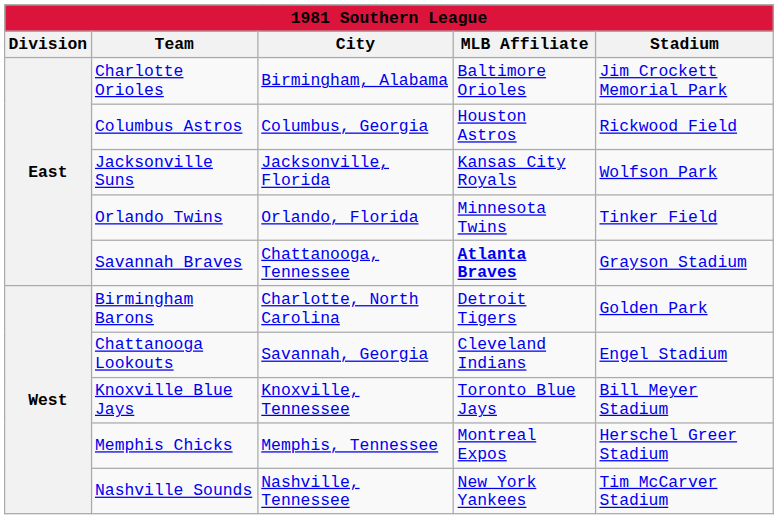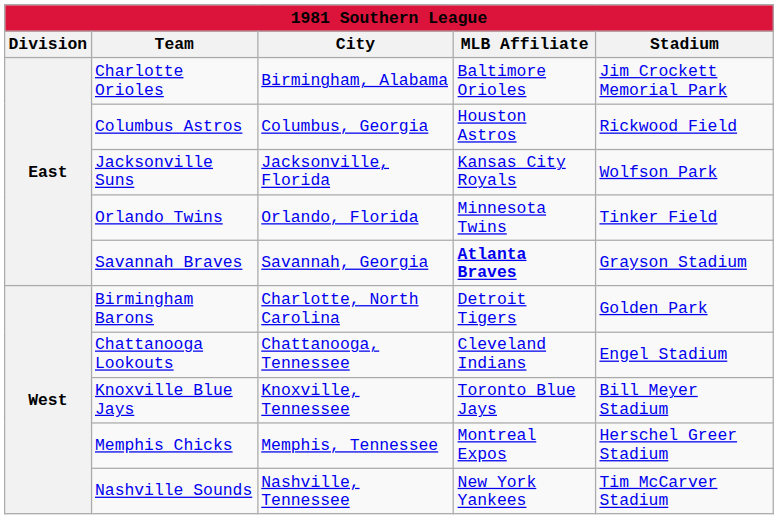 <table class="wikitable" style="width:auto">
 <tr>
 <td bgcolor="#DC143C" align="center" colspan="7"><strong><span>1981 Southern League</span></strong></td>
 </tr>
 <tr>
 <th>Division</th>
 <th>Team</th>
 <th>City</th>
 <th>MLB Affiliate</th>
 <th>Stadium</th>
 </tr>
 <tr>
 <th rowspan="5">East</th>
 <td><a href='#'>Charlotte Orioles</a></td>
 <td><a href='#'>Birmingham, Alabama</a></td>
 <td><a href='#'>Baltimore Orioles</a></td>
 <td><a href='#'>Jim Crockett Memorial Park</a></td>
 </tr>
 <tr>
 <td><a href='#'>Columbus Astros</a></td>
 <td><a href='#'>Columbus, Georgia</a></td>
 <td><a href='#'>Houston Astros</a></td>
 <td><a href='#'>Rickwood Field</a></td>
 </tr>
 <tr>
 <td><a href='#'>Jacksonville Suns</a></td>
 <td><a href='#'>Jacksonville, Florida</a></td>
 <td><a href='#'>Kansas City Royals</a></td>
 <td><a href='#'>Wolfson Park</a></td>
 </tr>
 <tr>
 <td><a href='#'>Orlando Twins</a></td>
 <td><a href='#'>Orlando, Florida</a></td>
 <td><a href='#'>Minnesota Twins</a></td>
 <td><a href='#'>Tinker Field</a></td>
 </tr>
 <tr>
 <td><a href='#'>Savannah Braves</a></td>
-<td><a href='#'>Chattanooga, Tennessee</a></td>
+<td><a href='#'>Savannah, Georgia</a></td>
 <td><strong><a href='#'>Atlanta Braves</a></strong></td>
 <td><a href='#'>Grayson Stadium</a></td>
 </tr>
 <tr>
 <th rowspan="5">West</th>
 <td><a href='#'>Birmingham Barons</a></td>
 <td><a href='#'>Charlotte, North Carolina</a></td>
 <td><a href='#'>Detroit Tigers</a></td>
 <td><a href='#'>Golden Park</a></td>
 </tr>
 <tr>
 <td><a href='#'>Chattanooga Lookouts</a></td>
-<td><a href='#'>Savannah, Georgia</a></td>
+<td><a href='#'>Chattanooga, Tennessee</a></td>
 <td><a href='#'>Cleveland Indians</a></td>
 <td><a href='#'>Engel Stadium</a></td>
 </tr>
 <tr>
 <td><a href='#'>Knoxville Blue Jays</a></td>
 <td><a href='#'>Knoxville, Tennessee</a></td>
 <td><a href='#'>Toronto Blue Jays</a></td>
 <td><a href='#'>Bill Meyer Stadium</a></td>
 </tr>
 <tr>
 <td><a href='#'>Memphis Chicks</a></td>
 <td><a href='#'>Memphis, Tennessee</a></td>
 <td><a href='#'>Montreal Expos</a></td>
 <td><a href='#'>Herschel Greer Stadium</a></td>
 </tr>
 <tr>
 <td><a href='#'>Nashville Sounds</a></td>
 <td><a href='#'>Nashville, Tennessee</a></td>
 <td><a href='#'>New York Yankees</a></td>
 <td><a href='#'>Tim McCarver Stadium</a></td>
 </tr>
 </table>
